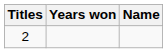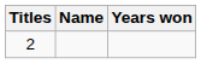 <table class="wikitable style="font-size:100%; text-align: left; width:70%">
 <tr>
 <th>Titles</th>
+<th>Name</th>
 <th>Years won</th>
-<th>Name</th>
 </tr>
 <tr>
 <td align=center>2</td>
 <td></td>
 <td></td>
 </tr>
 </table>
